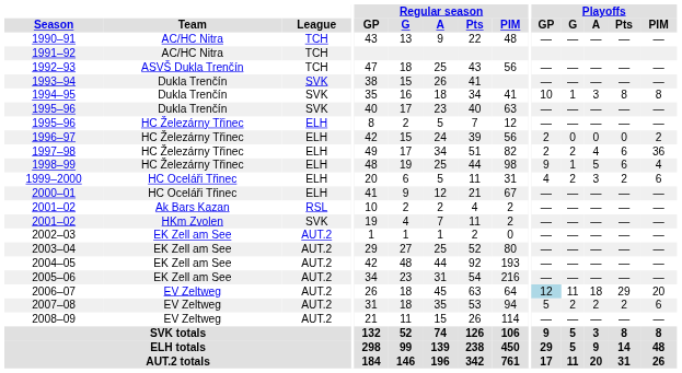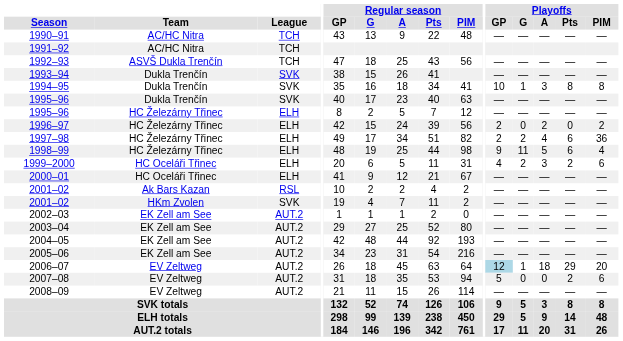 <table border="0" cellpadding="1" cellspacing="0" style="text-align:center; width:60em">
 <tr bgcolor="#e0e0e0">
 <th colspan="3" bgcolor="#ffffff"></th>
 <th rowspan="100" bgcolor="#ffffff"></th>
 <th colspan="5"><a href='#'>Regular season</a></th>
 <th rowspan="100" bgcolor="#ffffff"></th>
 <th colspan="5"><a href='#'>Playoffs</a></th>
 </tr>
 <tr bgcolor="#e0e0e0">
 <th><a href='#'>Season</a></th>
 <th>Team</th>
 <th>League</th>
 <th>GP</th>
 <th><a href='#'>G</a></th>
 <th><a href='#'>A</a></th>
 <th><a href='#'>Pts</a></th>
 <th><a href='#'>PIM</a></th>
 <th>GP</th>
 <th>G</th>
 <th>A</th>
 <th>Pts</th>
 <th>PIM</th>
 </tr>
 <tr>
 <td><a href='#'>1990–91</a></td>
 <td><a href='#'>AC/HC Nitra</a></td>
 <td><a href='#'>TCH</a></td>
 <td>43</td>
 <td>13</td>
 <td>9</td>
 <td>22</td>
 <td>48</td>
 <td>—</td>
 <td>—</td>
 <td>—</td>
 <td>—</td>
 <td>—</td>
 </tr>
 <tr bgcolor="#f0f0f0">
 <td><a href='#'>1991–92</a></td>
 <td>AC/HC Nitra</td>
 <td>TCH</td>
 <td></td>
 <td></td>
 <td></td>
 <td></td>
 <td></td>
 <td></td>
 <td></td>
 <td></td>
 <td></td>
 <td></td>
 </tr>
 <tr>
 <td><a href='#'>1992–93</a></td>
 <td><a href='#'>ASVŠ Dukla Trenčín</a></td>
 <td>TCH</td>
 <td>47</td>
 <td>18</td>
 <td>25</td>
 <td>43</td>
 <td>56</td>
 <td>—</td>
 <td>—</td>
 <td>—</td>
 <td>—</td>
 <td>—</td>
 </tr>
 <tr bgcolor="#f0f0f0">
 <td><a href='#'>1993–94</a></td>
 <td>Dukla Trenčín</td>
 <td><a href='#'>SVK</a></td>
 <td>38</td>
 <td>15</td>
 <td>26</td>
 <td>41</td>
 <td></td>
 <td>—</td>
 <td>—</td>
 <td>—</td>
 <td>—</td>
 <td>—</td>
 </tr>
 <tr>
 <td><a href='#'>1994–95</a></td>
 <td>Dukla Trenčín</td>
 <td>SVK</td>
 <td>35</td>
 <td>16</td>
 <td>18</td>
 <td>34</td>
 <td>41</td>
 <td>10</td>
 <td>1</td>
 <td>3</td>
 <td>8</td>
 <td>8</td>
 </tr>
 <tr bgcolor="#f0f0f0">
 <td><a href='#'>1995–96</a></td>
 <td>Dukla Trenčín</td>
 <td>SVK</td>
 <td>40</td>
 <td>17</td>
 <td>23</td>
 <td>40</td>
 <td>63</td>
 <td>—</td>
 <td>—</td>
 <td>—</td>
 <td>—</td>
 <td>—</td>
 </tr>
 <tr>
 <td><a href='#'>1995–96</a></td>
 <td><a href='#'>HC Železárny Třinec</a></td>
 <td><a href='#'>ELH</a></td>
 <td>8</td>
 <td>2</td>
 <td>5</td>
 <td>7</td>
 <td>12</td>
 <td>—</td>
 <td>—</td>
 <td>—</td>
 <td>—</td>
 <td>—</td>
 </tr>
 <tr bgcolor="#f0f0f0">
 <td><a href='#'>1996–97</a></td>
 <td>HC Železárny Třinec</td>
 <td>ELH</td>
 <td>42</td>
 <td>15</td>
 <td>24</td>
 <td>39</td>
 <td>56</td>
 <td>2</td>
 <td>0</td>
-<td>0</td>
+<td>2</td>
 <td>0</td>
 <td>2</td>
 </tr>
 <tr>
 <td><a href='#'>1997–98</a></td>
 <td>HC Železárny Třinec</td>
 <td>ELH</td>
 <td>49</td>
 <td>17</td>
 <td>34</td>
 <td>51</td>
 <td>82</td>
 <td>2</td>
 <td>2</td>
 <td>4</td>
 <td>6</td>
 <td>36</td>
 </tr>
 <tr bgcolor="#f0f0f0">
 <td><a href='#'>1998–99</a></td>
 <td>HC Železárny Třinec</td>
 <td>ELH</td>
 <td>48</td>
 <td>19</td>
 <td>25</td>
 <td>44</td>
 <td>98</td>
 <td>9</td>
-<td>1</td>
+<td>11</td>
 <td>5</td>
 <td>6</td>
 <td>4</td>
 </tr>
 <tr>
 <td><a href='#'>1999–2000</a></td>
 <td><a href='#'>HC Oceláři Třinec</a></td>
 <td>ELH</td>
 <td>20</td>
 <td>6</td>
 <td>5</td>
 <td>11</td>
 <td>31</td>
 <td>4</td>
 <td>2</td>
 <td>3</td>
 <td>2</td>
 <td>6</td>
 </tr>
 <tr bgcolor="#f0f0f0">
 <td><a href='#'>2000–01</a></td>
 <td>HC Oceláři Třinec</td>
 <td>ELH</td>
 <td>41</td>
 <td>9</td>
 <td>12</td>
 <td>21</td>
 <td>67</td>
 <td>—</td>
 <td>—</td>
 <td>—</td>
 <td>—</td>
 <td>—</td>
 </tr>
 <tr>
 <td><a href='#'>2001–02</a></td>
 <td><a href='#'>Ak Bars Kazan</a></td>
 <td><a href='#'>RSL</a></td>
 <td>10</td>
 <td>2</td>
 <td>2</td>
 <td>4</td>
 <td>2</td>
 <td>—</td>
 <td>—</td>
 <td>—</td>
 <td>—</td>
 <td>—</td>
 </tr>
 <tr bgcolor="#f0f0f0">
 <td><a href='#'>2001–02</a></td>
 <td><a href='#'>HKm Zvolen</a></td>
 <td>SVK</td>
 <td>19</td>
 <td>4</td>
 <td>7</td>
 <td>11</td>
 <td>2</td>
 <td>—</td>
 <td>—</td>
 <td>—</td>
 <td>—</td>
 <td>—</td>
 </tr>
 <tr>
 <td>2002–03</td>
 <td><a href='#'>EK Zell am See</a></td>
 <td><a href='#'>AUT.2</a></td>
 <td>1</td>
 <td>1</td>
 <td>1</td>
 <td>2</td>
 <td>0</td>
 <td>—</td>
 <td>—</td>
 <td>—</td>
 <td>—</td>
 <td>—</td>
 </tr>
 <tr bgcolor="#f0f0f0">
 <td>2003–04</td>
 <td>EK Zell am See</td>
 <td>AUT.2</td>
 <td>29</td>
 <td>27</td>
 <td>25</td>
 <td>52</td>
 <td>80</td>
 <td>—</td>
 <td>—</td>
 <td>—</td>
 <td>—</td>
 <td>—</td>
 </tr>
 <tr>
 <td>2004–05</td>
 <td>EK Zell am See</td>
 <td>AUT.2</td>
 <td>42</td>
 <td>48</td>
 <td>44</td>
 <td>92</td>
 <td>193</td>
 <td>—</td>
 <td>—</td>
 <td>—</td>
 <td>—</td>
 <td>—</td>
 </tr>
 <tr bgcolor="#f0f0f0">
 <td>2005–06</td>
 <td>EK Zell am See</td>
 <td>AUT.2</td>
 <td>34</td>
 <td>23</td>
 <td>31</td>
 <td>54</td>
 <td>216</td>
 <td>—</td>
 <td>—</td>
 <td>—</td>
 <td>—</td>
 <td>—</td>
 </tr>
 <tr>
 <td>2006–07</td>
 <td><a href='#'>EV Zeltweg</a></td>
 <td>AUT.2</td>
 <td>26</td>
 <td>18</td>
 <td>45</td>
 <td>63</td>
 <td>64</td>
 <td style="background: lightblue;">12</td>
-<td>11</td>
+<td>1</td>
 <td>18</td>
 <td>29</td>
 <td>20</td>
 </tr>
 <tr bgcolor="#f0f0f0">
 <td>2007–08</td>
 <td>EV Zeltweg</td>
 <td>AUT.2</td>
 <td>31</td>
 <td>18</td>
 <td>35</td>
 <td>53</td>
 <td>94</td>
 <td>5</td>
-<td>2</td>
-<td>2</td>
+<td>0</td>
+<td>0</td>
 <td>2</td>
 <td>6</td>
 </tr>
 <tr>
 <td>2008–09</td>
 <td>EV Zeltweg</td>
 <td>AUT.2</td>
 <td>21</td>
 <td>11</td>
 <td>15</td>
 <td>26</td>
 <td>114</td>
 <td>—</td>
 <td>—</td>
 <td>—</td>
 <td>—</td>
 <td>—</td>
 </tr>
 <tr bgcolor="#e0e0e0">
 <th colspan="3">SVK totals</th>
 <th>132</th>
 <th>52</th>
 <th>74</th>
 <th>126</th>
 <th>106</th>
 <th>9</th>
 <th>5</th>
 <th>3</th>
 <th>8</th>
 <th>8</th>
 </tr>
 <tr bgcolor="#e0e0e0">
 <th colspan="3">ELH totals</th>
 <th>298</th>
 <th>99</th>
 <th>139</th>
 <th>238</th>
 <th>450</th>
 <th>29</th>
 <th>5</th>
 <th>9</th>
 <th>14</th>
 <th>48</th>
 </tr>
 <tr bgcolor="#e0e0e0">
 <th colspan="3">AUT.2 totals</th>
 <th>184</th>
 <th>146</th>
 <th>196</th>
 <th>342</th>
 <th>761</th>
 <th>17</th>
 <th>11</th>
 <th>20</th>
 <th>31</th>
 <th>26</th>
 </tr>
 </table>
